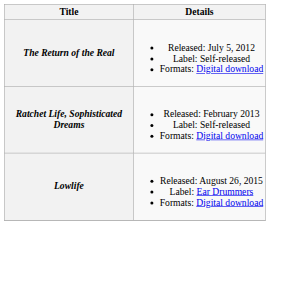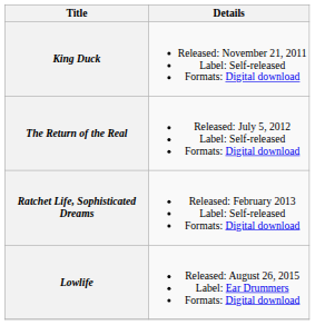 <table class="wikitable plainrowheaders" style="text-align:center">
 <tr>
 <th scope="col" style="width:13em">Title</th>
 <th scope="col">Details</th>
+</tr>
+<tr>
+<th scope="row"><em>King Duck</em></th>
+<td><br><ul><li>Released: November 21, 2011</li><li>Label: Self-released</li><li>Formats: <a href='#'>Digital download</a></li></ul></td>
 </tr>
 <tr>
 <th scope="row"><em>The Return of the Real</em></th>
 <td><br><ul><li>Released: July 5, 2012</li><li>Label: Self-released</li><li>Formats: <a href='#'>Digital download</a></li></ul></td>
 </tr>
 <tr>
 <th scope="row"><em>Ratchet Life, Sophisticated Dreams</em></th>
 <td><br><ul><li>Released: February 2013</li><li>Label: Self-released</li><li>Formats: <a href='#'>Digital download</a></li></ul></td>
 </tr>
 <tr>
 <th scope="row"><em>Lowlife</em></th>
 <td><br><ul><li>Released: August 26, 2015</li><li>Label: <a href='#'>Ear Drummers</a></li><li>Formats: <a href='#'>Digital download</a></li></ul></td>
 </tr>
 <tr>
 </tr>
 </table>
